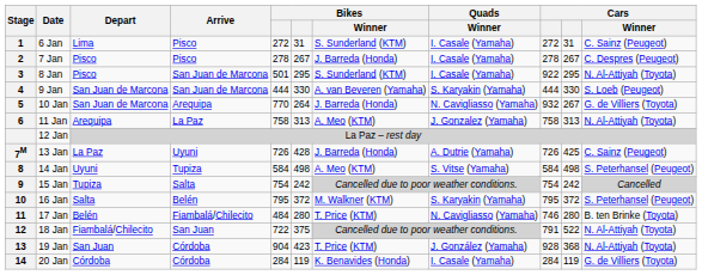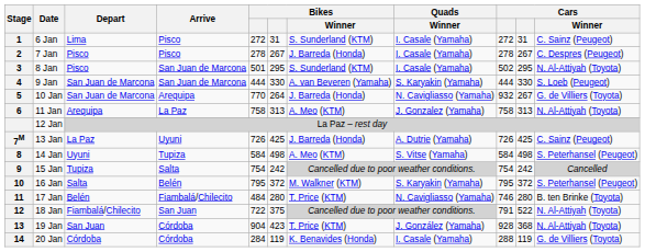 <table class="wikitable" style="font-size:85%;">
 <tr>
 <th rowspan="2">Stage</th>
 <th rowspan="2">Date</th>
 <th rowspan="2">Depart</th>
 <th rowspan="2">Arrive</th>
 <th colspan="3">Bikes</th>
 <th>Quads</th>
 <th colspan="3">Cars</th>
 </tr>
 <tr>
 <th></th>
 <th></th>
 <th>Winner</th>
 <th>Winner</th>
 <th></th>
 <th></th>
 <th>Winner</th>
 </tr>
 <tr>
 <th>1</th>
 <td>6 Jan</td>
 <td> <a href='#'>Lima</a></td>
 <td> <a href='#'>Pisco</a></td>
 <td>272</td>
 <td>31</td>
 <td> <a href='#'>S. Sunderland</a> (<a href='#'>KTM</a>)</td>
 <td> <a href='#'>I. Casale</a> (<a href='#'>Yamaha</a>)</td>
 <td>272</td>
 <td>31</td>
 <td> <a href='#'>C. Sainz</a> (<a href='#'>Peugeot</a>)</td>
 </tr>
 <tr>
 <th>2</th>
 <td>7  Jan</td>
 <td> <a href='#'>Pisco</a></td>
 <td> <a href='#'>Pisco</a></td>
 <td>278</td>
 <td>267</td>
 <td> <a href='#'>J. Barreda</a> (<a href='#'>Honda</a>)</td>
 <td> <a href='#'>I. Casale</a> (<a href='#'>Yamaha</a>)</td>
 <td>278</td>
 <td>267</td>
 <td> <a href='#'>C. Despres</a> (<a href='#'>Peugeot</a>)</td>
 </tr>
 <tr>
 <th>3</th>
 <td>8 Jan</td>
 <td> <a href='#'>Pisco</a></td>
 <td> <a href='#'>San Juan de Marcona</a></td>
 <td>501</td>
 <td>295</td>
 <td> <a href='#'>S. Sunderland</a> (<a href='#'>KTM</a>)</td>
 <td> <a href='#'>I. Casale</a> (<a href='#'>Yamaha</a>)</td>
-<td>922</td>
+<td>502</td>
 <td>295</td>
 <td> <a href='#'>N. Al-Attiyah</a> (<a href='#'>Toyota</a>)</td>
 </tr>
 <tr>
 <th>4</th>
 <td>9 Jan</td>
 <td> <a href='#'>San Juan de Marcona</a></td>
 <td> <a href='#'>San Juan de Marcona</a></td>
 <td>444</td>
 <td>330</td>
 <td>  <a href='#'>A. van Beveren</a> (<a href='#'>Yamaha</a>)</td>
 <td> <a href='#'>S. Karyakin</a> (<a href='#'>Yamaha</a>)</td>
 <td>444</td>
 <td>330</td>
 <td> <a href='#'>S. Loeb</a> (<a href='#'>Peugeot</a>)</td>
 </tr>
 <tr>
 <th>5</th>
 <td>10 Jan</td>
 <td> <a href='#'>San Juan de Marcona</a></td>
 <td> <a href='#'>Arequipa</a></td>
 <td>770</td>
 <td>264</td>
 <td> <a href='#'>J. Barreda</a> (<a href='#'>Honda</a>)</td>
 <td> <a href='#'>N. Cavigliasso</a> (<a href='#'>Yamaha</a>)</td>
 <td>932</td>
 <td>267</td>
 <td> <a href='#'>G. de Villiers</a> (<a href='#'>Toyota</a>)</td>
 </tr>
 <tr>
 <th>6</th>
 <td>11 Jan</td>
 <td> <a href='#'>Arequipa</a></td>
 <td> <a href='#'>La Paz</a></td>
 <td>758</td>
 <td>313</td>
 <td> <a href='#'>A. Meo</a> (<a href='#'>KTM</a>)</td>
 <td> <a href='#'>J. Gonzalez</a> (<a href='#'>Yamaha</a>)</td>
 <td>758</td>
 <td>313</td>
 <td> <a href='#'>N. Al-Attiyah</a> (<a href='#'>Toyota</a>)</td>
 </tr>
 <tr>
 <th></th>
 <td>12 Jan</td>
 <td colspan="15" style="background:lightgrey; text-align:center;"> La Paz – <em>rest day</em></td>
 </tr>
 <tr>
 <th>7<sup>M</sup></th>
 <td>13 Jan</td>
 <td> <a href='#'>La Paz</a></td>
 <td> <a href='#'>Uyuni</a></td>
 <td>726</td>
-<td>428</td>
+<td>425</td>
 <td> <a href='#'>J. Barreda</a> (<a href='#'>Honda</a>)</td>
 <td> <a href='#'>A. Dutrie</a> (<a href='#'>Yamaha</a>)</td>
 <td>726</td>
 <td>425</td>
 <td> <a href='#'>C. Sainz</a> (<a href='#'>Peugeot</a>)</td>
 </tr>
 <tr>
 <th>8</th>
 <td>14 Jan</td>
 <td> <a href='#'>Uyuni</a></td>
 <td> <a href='#'>Tupiza</a></td>
 <td>584</td>
 <td>498</td>
 <td> <a href='#'>A. Meo</a> (<a href='#'>KTM</a>)</td>
 <td> <a href='#'>S. Vitse</a> (<a href='#'>Yamaha</a>)</td>
 <td>584</td>
 <td>498</td>
 <td> <a href='#'>S. Peterhansel</a> (<a href='#'>Peugeot</a>)</td>
 </tr>
 <tr>
 <th>9</th>
 <td>15 Jan</td>
 <td> <a href='#'>Tupiza</a></td>
 <td> <a href='#'>Salta</a></td>
 <td>754</td>
 <td>242</td>
 <td colspan="2"  style="text-align:center; background:lightgrey;"><em>Cancelled due to poor weather conditions.</em></td>
 <td>754</td>
 <td>242</td>
 <td style="text-align:center; background:lightgrey;"><em>Cancelled</em></td>
 </tr>
 <tr>
 <th>10</th>
 <td>16 Jan</td>
 <td> <a href='#'>Salta</a></td>
 <td> <a href='#'>Belén</a></td>
 <td>795</td>
 <td>372</td>
 <td> <a href='#'>M. Walkner</a> (<a href='#'>KTM</a>)</td>
 <td> <a href='#'>S. Karyakin</a> (<a href='#'>Yamaha</a>)</td>
 <td>795</td>
 <td>372</td>
 <td> <a href='#'>S. Peterhansel</a> (<a href='#'>Peugeot</a>)</td>
 </tr>
 <tr>
 <th>11</th>
 <td>17 Jan</td>
 <td> <a href='#'>Belén</a></td>
 <td> <a href='#'>Fiambalá</a>/<a href='#'>Chilecito</a></td>
 <td>484</td>
 <td>280</td>
 <td> <a href='#'>T. Price</a> (<a href='#'>KTM</a>)</td>
 <td> <a href='#'>N. Cavigliasso</a> (<a href='#'>Yamaha</a>)</td>
 <td>746</td>
 <td>280</td>
 <td> B. ten Brinke (<a href='#'>Toyota</a>)</td>
 </tr>
 <tr>
 <th>12</th>
 <td>18 Jan</td>
 <td> <a href='#'>Fiambalá</a>/<a href='#'>Chilecito</a></td>
 <td> <a href='#'>San Juan</a></td>
 <td>722</td>
 <td>375</td>
 <td colspan="2"  style="text-align:center; background:lightgrey;"><em>Cancelled due to poor weather conditions.</em></td>
 <td>791</td>
 <td>522</td>
 <td> <a href='#'>N. Al-Attiyah</a> (<a href='#'>Toyota</a>)</td>
 </tr>
 <tr>
 <th>13</th>
 <td>19 Jan</td>
 <td> <a href='#'>San Juan</a></td>
 <td> <a href='#'>Córdoba</a></td>
 <td>904</td>
 <td>423</td>
 <td> <a href='#'>T. Price</a> (<a href='#'>KTM</a>)</td>
 <td> <a href='#'>J. González</a> (<a href='#'>Yamaha</a>)</td>
 <td>928</td>
 <td>368</td>
 <td> <a href='#'>N. Al-Attiyah</a> (<a href='#'>Toyota</a>)</td>
 </tr>
 <tr>
 <th>14</th>
 <td>20 Jan</td>
 <td> <a href='#'>Córdoba</a></td>
 <td> <a href='#'>Córdoba</a></td>
 <td>284</td>
 <td>119</td>
 <td> <a href='#'>K. Benavides</a> (<a href='#'>Honda</a>)</td>
 <td> <a href='#'>I. Casale</a> (<a href='#'>Yamaha</a>)</td>
-<td>284</td>
+<td>288</td>
 <td>119</td>
 <td> <a href='#'>G. de Villiers</a> (<a href='#'>Toyota</a>)</td>
 </tr>
 </table>
